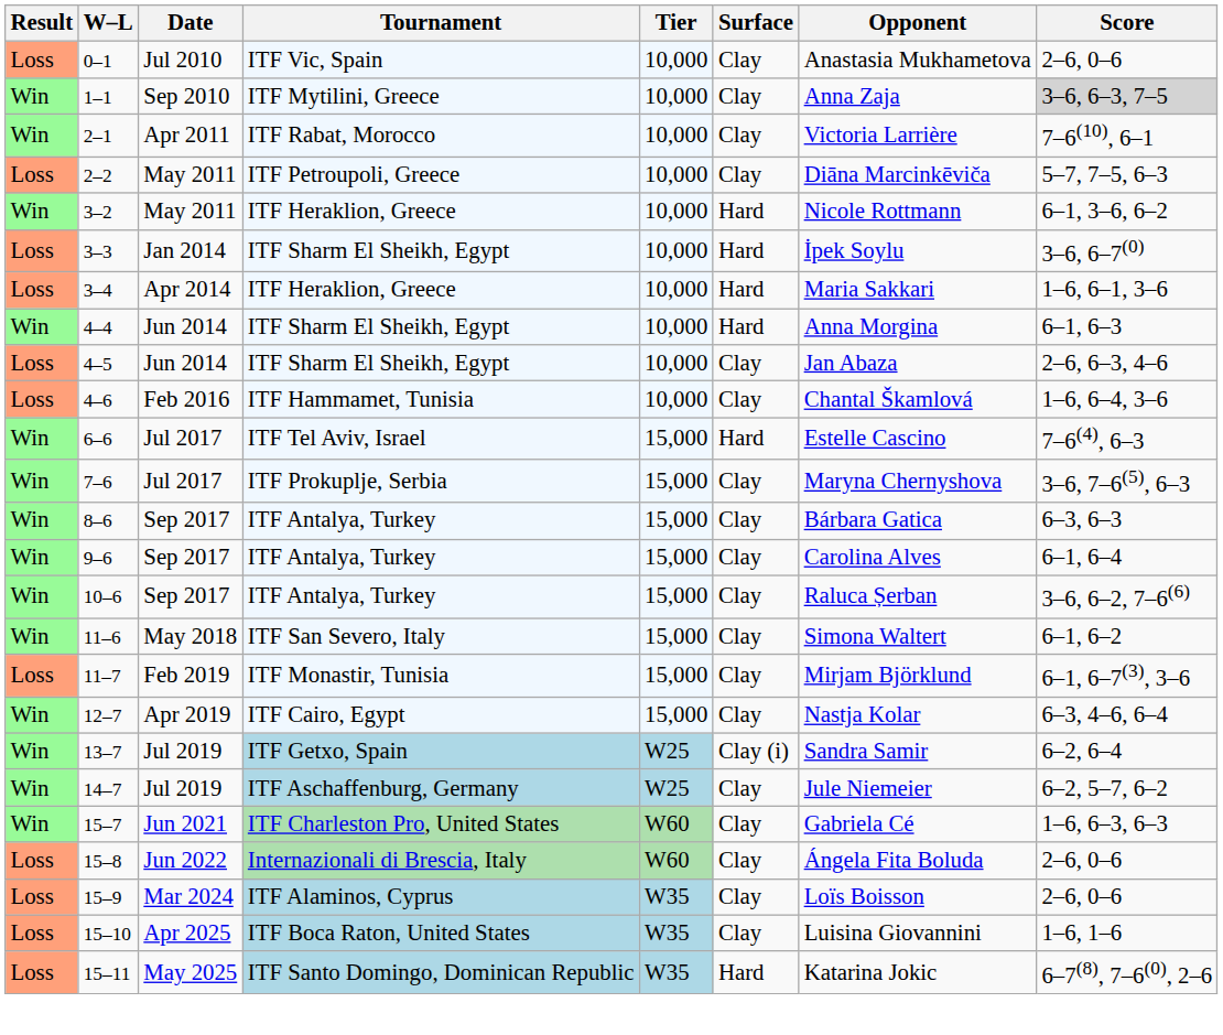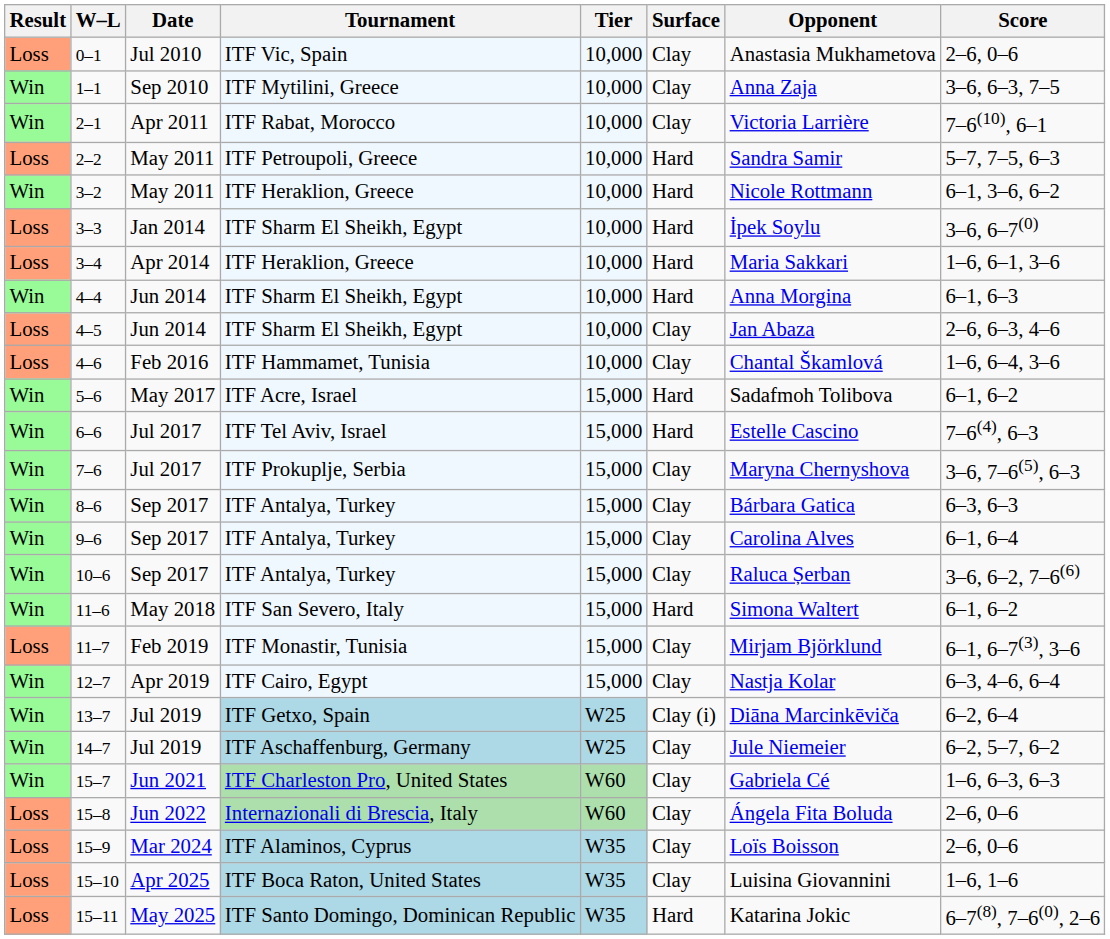 <table class="sortable wikitable">
 <tr>
 <th>Result</th>
 <th class="unsortable">W–L</th>
 <th>Date</th>
 <th>Tournament</th>
 <th>Tier</th>
 <th>Surface</th>
 <th>Opponent</th>
 <th class="unsortable">Score</th>
 </tr>
 <tr>
 <td style="background:#ffa07a;">Loss</td>
 <td><small>0–1</small></td>
 <td>Jul 2010</td>
 <td style="background:#f0f8ff;">ITF Vic, Spain</td>
 <td style="background:#f0f8ff;">10,000</td>
 <td>Clay</td>
 <td> Anastasia Mukhametova</td>
 <td>2–6, 0–6</td>
 </tr>
 <tr>
 <td style="background:#98fb98;">Win</td>
 <td><small>1–1</small></td>
 <td>Sep 2010</td>
 <td style="background:#f0f8ff;">ITF Mytilini, Greece</td>
 <td style="background:#f0f8ff;">10,000</td>
 <td>Clay</td>
 <td> <a href='#'>Anna Zaja</a></td>
-<td style="background: lightgrey;">3–6, 6–3, 7–5</td>
+<td>3–6, 6–3, 7–5</td>
 </tr>
 <tr>
 <td style="background:#98fb98;">Win</td>
 <td><small>2–1</small></td>
 <td>Apr 2011</td>
 <td style="background:#f0f8ff;">ITF Rabat, Morocco</td>
 <td style="background:#f0f8ff;">10,000</td>
 <td>Clay</td>
 <td> <a href='#'>Victoria Larrière</a></td>
 <td>7–6<sup>(10)</sup>, 6–1</td>
 </tr>
 <tr>
 <td style="background:#ffa07a;">Loss</td>
 <td><small>2–2</small></td>
 <td>May 2011</td>
 <td style="background:#f0f8ff;">ITF Petroupoli, Greece</td>
 <td style="background:#f0f8ff;">10,000</td>
-<td>Clay</td>
-<td> <a href='#'>Diāna Marcinkēviča</a></td>
+<td>Hard</td>
+<td> <a href='#'>Sandra Samir</a></td>
 <td>5–7, 7–5, 6–3</td>
 </tr>
 <tr>
 <td style="background:#98fb98;">Win</td>
 <td><small>3–2</small></td>
 <td>May 2011</td>
 <td style="background:#f0f8ff;">ITF Heraklion, Greece</td>
 <td style="background:#f0f8ff;">10,000</td>
 <td>Hard</td>
 <td> <a href='#'>Nicole Rottmann</a></td>
 <td>6–1, 3–6, 6–2</td>
 </tr>
 <tr>
 <td style="background:#ffa07a;">Loss</td>
 <td><small>3–3</small></td>
 <td>Jan 2014</td>
 <td style="background:#f0f8ff;">ITF Sharm El Sheikh, Egypt</td>
 <td style="background:#f0f8ff;">10,000</td>
 <td>Hard</td>
 <td> <a href='#'>İpek Soylu</a></td>
 <td>3–6, 6–7<sup>(0)</sup></td>
 </tr>
 <tr>
 <td style="background:#ffa07a;">Loss</td>
 <td><small>3–4</small></td>
 <td>Apr 2014</td>
 <td style="background:#f0f8ff;">ITF Heraklion, Greece</td>
 <td style="background:#f0f8ff;">10,000</td>
 <td>Hard</td>
 <td> <a href='#'>Maria Sakkari</a></td>
 <td>1–6, 6–1, 3–6</td>
 </tr>
 <tr>
 <td style="background:#98fb98;">Win</td>
 <td><small>4–4</small></td>
 <td>Jun 2014</td>
 <td style="background:#f0f8ff;">ITF Sharm El Sheikh, Egypt</td>
 <td style="background:#f0f8ff;">10,000</td>
 <td>Hard</td>
 <td> <a href='#'>Anna Morgina</a></td>
 <td>6–1, 6–3</td>
 </tr>
 <tr>
 <td style="background:#ffa07a;">Loss</td>
 <td><small>4–5</small></td>
 <td>Jun 2014</td>
 <td style="background:#f0f8ff;">ITF Sharm El Sheikh, Egypt</td>
 <td style="background:#f0f8ff;">10,000</td>
 <td>Clay</td>
 <td> <a href='#'>Jan Abaza</a></td>
 <td>2–6, 6–3, 4–6</td>
 </tr>
 <tr>
 <td style="background:#ffa07a;">Loss</td>
 <td><small>4–6</small></td>
 <td>Feb 2016</td>
 <td style="background:#f0f8ff;">ITF Hammamet, Tunisia</td>
 <td style="background:#f0f8ff;">10,000</td>
 <td>Clay</td>
 <td> <a href='#'>Chantal Škamlová</a></td>
 <td>1–6, 6–4, 3–6</td>
 </tr>
 <tr>
 <td style="background:#98fb98;">Win</td>
+<td><small>5–6</small></td>
+<td>May 2017</td>
+<td style="background:#f0f8ff;">ITF Acre, Israel</td>
+<td style="background:#f0f8ff;">15,000</td>
+<td>Hard</td>
+<td> Sadafmoh Tolibova</td>
+<td>6–1, 6–2</td>
+</tr>
+<tr>
+<td style="background:#98fb98;">Win</td>
 <td><small>6–6</small></td>
 <td>Jul 2017</td>
 <td style="background:#f0f8ff;">ITF Tel Aviv, Israel</td>
 <td style="background:#f0f8ff;">15,000</td>
 <td>Hard</td>
 <td> <a href='#'>Estelle Cascino</a></td>
 <td>7–6<sup>(4)</sup>, 6–3</td>
 </tr>
 <tr>
 <td style="background:#98fb98;">Win</td>
 <td><small>7–6</small></td>
 <td>Jul 2017</td>
 <td style="background:#f0f8ff;">ITF Prokuplje, Serbia</td>
 <td style="background:#f0f8ff;">15,000</td>
 <td>Clay</td>
 <td> <a href='#'>Maryna Chernyshova</a></td>
 <td>3–6, 7–6<sup>(5)</sup>, 6–3</td>
 </tr>
 <tr>
 <td style="background:#98fb98;">Win</td>
 <td><small>8–6</small></td>
 <td>Sep 2017</td>
 <td style="background:#f0f8ff;">ITF Antalya, Turkey</td>
 <td style="background:#f0f8ff;">15,000</td>
 <td>Clay</td>
 <td> <a href='#'>Bárbara Gatica</a></td>
 <td>6–3, 6–3</td>
 </tr>
 <tr>
 <td style="background:#98fb98;">Win</td>
 <td><small>9–6</small></td>
 <td>Sep 2017</td>
 <td style="background:#f0f8ff;">ITF Antalya, Turkey</td>
 <td style="background:#f0f8ff;">15,000</td>
 <td>Clay</td>
 <td> <a href='#'>Carolina Alves</a></td>
 <td>6–1, 6–4</td>
 </tr>
 <tr>
 <td style="background:#98fb98;">Win</td>
 <td><small>10–6</small></td>
 <td>Sep 2017</td>
 <td style="background:#f0f8ff;">ITF Antalya, Turkey</td>
 <td style="background:#f0f8ff;">15,000</td>
 <td>Clay</td>
 <td> <a href='#'>Raluca Șerban</a></td>
 <td>3–6, 6–2, 7–6<sup>(6)</sup></td>
 </tr>
 <tr>
 <td style="background:#98fb98;">Win</td>
 <td><small>11–6</small></td>
 <td>May 2018</td>
 <td style="background:#f0f8ff;">ITF San Severo, Italy</td>
 <td style="background:#f0f8ff;">15,000</td>
-<td>Clay</td>
+<td>Hard</td>
 <td> <a href='#'>Simona Waltert</a></td>
 <td>6–1, 6–2</td>
 </tr>
 <tr>
 <td style="background:#ffa07a;">Loss</td>
 <td><small>11–7</small></td>
 <td>Feb 2019</td>
 <td style="background:#f0f8ff;">ITF Monastir, Tunisia</td>
 <td style="background:#f0f8ff;">15,000</td>
 <td>Clay</td>
 <td> <a href='#'>Mirjam Björklund</a></td>
 <td>6–1, 6–7<sup>(3)</sup>, 3–6</td>
 </tr>
 <tr>
 <td style="background:#98fb98;">Win</td>
 <td><small>12–7</small></td>
 <td>Apr 2019</td>
 <td style="background:#f0f8ff;">ITF Cairo, Egypt</td>
 <td style="background:#f0f8ff;">15,000</td>
 <td>Clay</td>
 <td> <a href='#'>Nastja Kolar</a></td>
 <td>6–3, 4–6, 6–4</td>
 </tr>
 <tr>
 <td style="background:#98fb98;">Win</td>
 <td><small>13–7</small></td>
 <td>Jul 2019</td>
 <td style="background:lightblue;">ITF Getxo, Spain</td>
 <td style="background:lightblue;">W25</td>
 <td>Clay (i)</td>
-<td> <a href='#'>Sandra Samir</a></td>
+<td> <a href='#'>Diāna Marcinkēviča</a></td>
 <td>6–2, 6–4</td>
 </tr>
 <tr>
 <td style="background:#98fb98;">Win</td>
 <td><small>14–7</small></td>
 <td>Jul 2019</td>
 <td style="background:lightblue;">ITF Aschaffenburg, Germany</td>
 <td style="background:lightblue;">W25</td>
 <td>Clay</td>
 <td> <a href='#'>Jule Niemeier</a></td>
 <td>6–2, 5–7, 6–2</td>
 </tr>
 <tr>
 <td bgcolor="98FB98">Win</td>
 <td><small>15–7</small></td>
 <td><a href='#'>Jun 2021</a></td>
 <td style="background:#addfad;"><a href='#'>ITF Charleston Pro</a>, United States</td>
 <td style="background:#addfad;">W60</td>
 <td>Clay</td>
 <td> <a href='#'>Gabriela Cé</a></td>
 <td>1–6, 6–3, 6–3</td>
 </tr>
 <tr>
 <td style="background:#ffa07a;">Loss</td>
 <td><small>15–8</small></td>
 <td><a href='#'>Jun 2022</a></td>
 <td style="background:#addfad;"><a href='#'>Internazionali di Brescia</a>, Italy</td>
 <td style="background:#addfad;">W60</td>
 <td>Clay</td>
 <td> <a href='#'>Ángela Fita Boluda</a></td>
 <td>2–6, 0–6</td>
 </tr>
 <tr>
 <td style="background:#ffa07a;">Loss</td>
 <td><small>15–9</small></td>
 <td><a href='#'>Mar 2024</a></td>
 <td style="background:lightblue;">ITF Alaminos, Cyprus</td>
 <td style="background:lightblue;">W35</td>
 <td>Clay</td>
 <td> <a href='#'>Loïs Boisson</a></td>
 <td>2–6, 0–6</td>
 </tr>
 <tr>
 <td style="background:#ffa07a;">Loss</td>
 <td><small>15–10</small></td>
 <td><a href='#'>Apr 2025</a></td>
 <td style="background:lightblue;">ITF Boca Raton, United States</td>
 <td style="background:lightblue;">W35</td>
 <td>Clay</td>
 <td> Luisina Giovannini</td>
 <td>1–6, 1–6</td>
 </tr>
 <tr>
 <td style="background:#ffa07a;">Loss</td>
 <td><small>15–11</small></td>
 <td><a href='#'>May 2025</a></td>
 <td style="background:lightblue;">ITF Santo Domingo, Dominican Republic</td>
 <td style="background:lightblue;">W35</td>
 <td>Hard</td>
 <td> Katarina Jokic</td>
 <td>6–7<sup>(8)</sup>, 7–6<sup>(0)</sup>, 2–6</td>
 </tr>
 </table>
